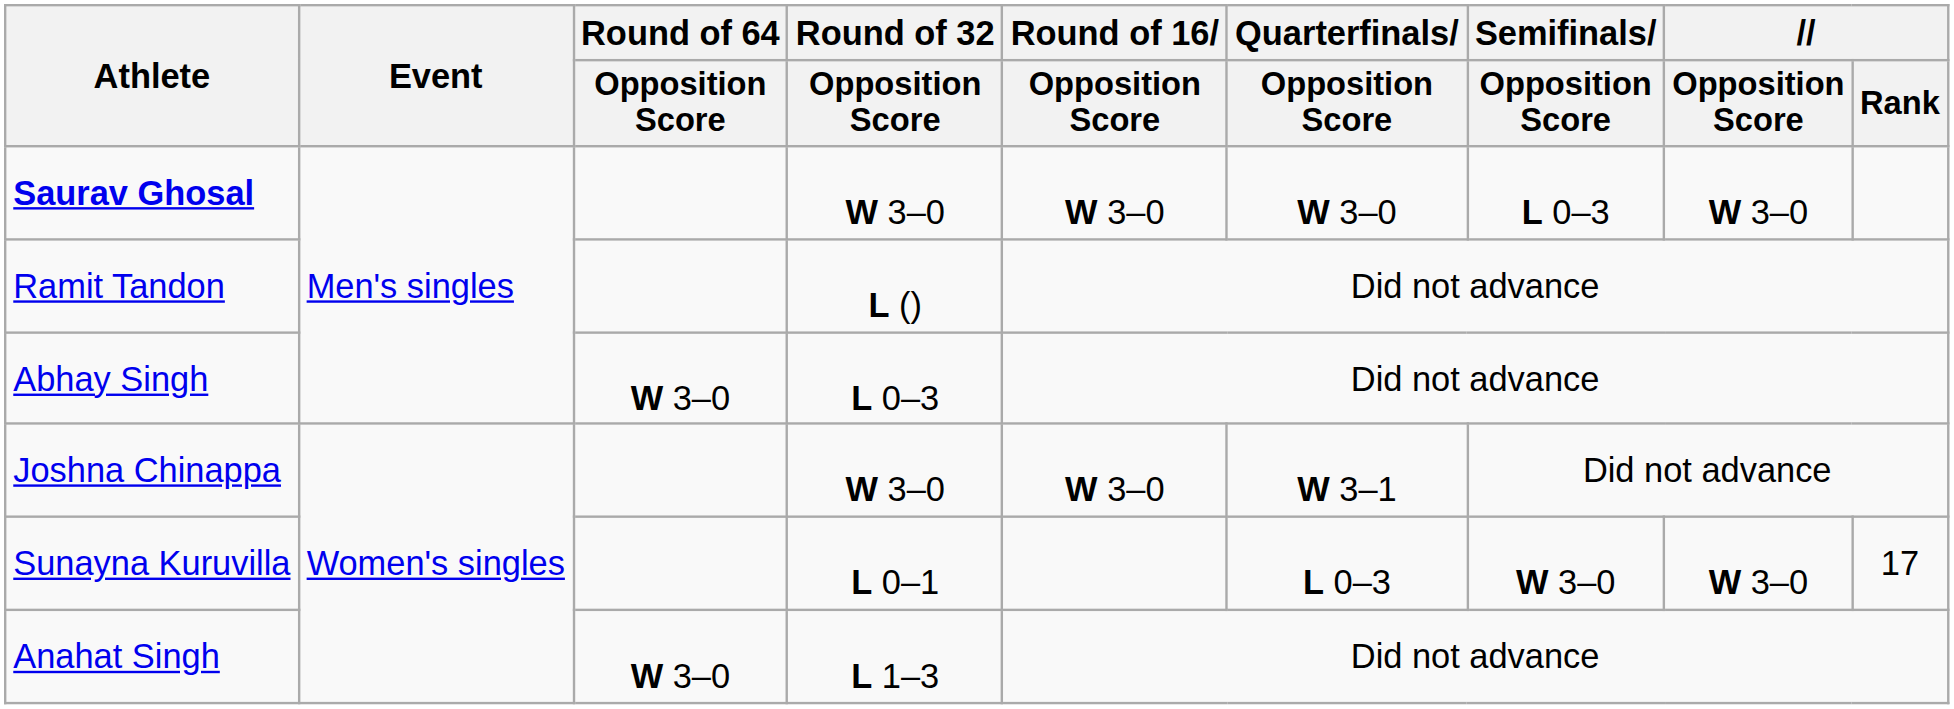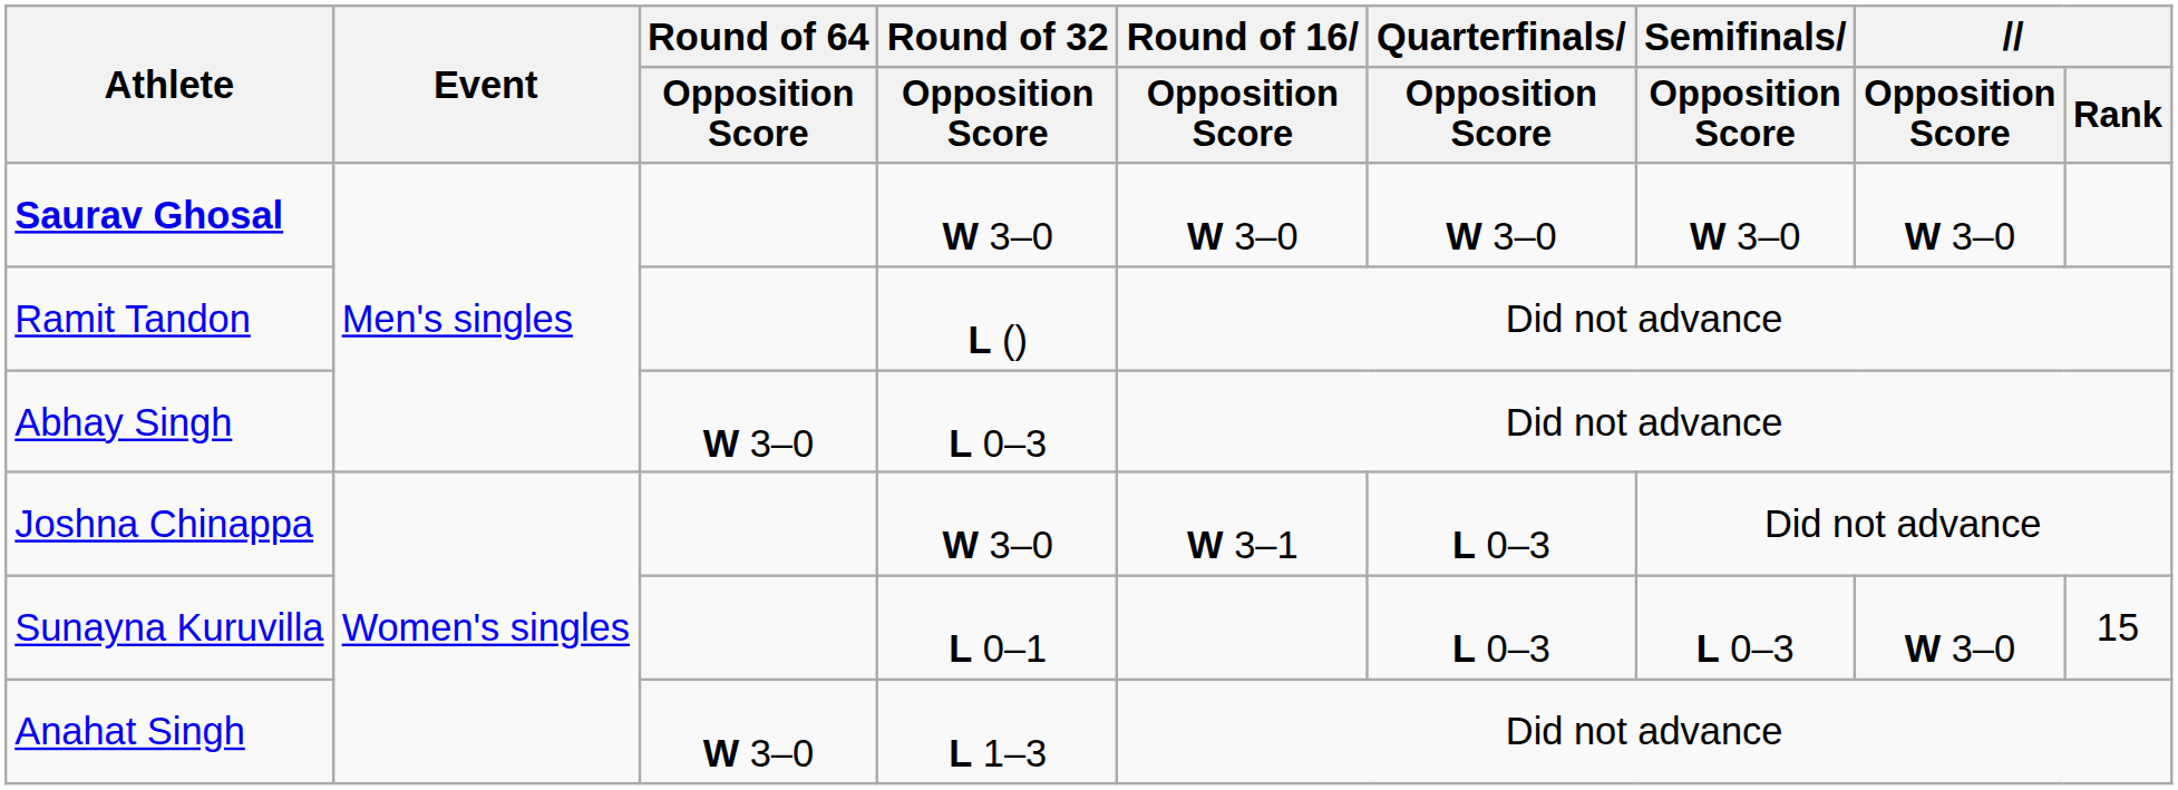 <table class=wikitable style="font-size:90%; text-align:center">
 <tr>
 <th rowspan=2>Athlete</th>
 <th rowspan=2>Event</th>
 <th>Round of 64</th>
 <th>Round of 32</th>
 <th>Round of 16/</th>
 <th>Quarterfinals/</th>
 <th>Semifinals/</th>
 <th colspan=2>//</th>
 </tr>
 <tr style="font-size:95%">
 <th>Opposition<br>Score</th>
 <th>Opposition<br>Score</th>
 <th>Opposition<br>Score</th>
 <th>Opposition<br>Score</th>
 <th>Opposition<br>Score</th>
 <th>Opposition<br>Score</th>
 <th>Rank</th>
 </tr>
 <tr>
 <td align=left><strong><a href='#'>Saurav Ghosal</a></strong></td>
 <td align=left rowspan="3"><a href='#'>Men's singles</a></td>
 <td></td>
 <td><br><strong>W</strong> 3–0</td>
 <td><br><strong>W</strong> 3–0</td>
 <td><br><strong>W</strong> 3–0</td>
-<td><br><strong>L</strong> 0–3</td>
+<td><br><strong>W</strong> 3–0</td>
 <td><br><strong>W</strong> 3–0</td>
 <td></td>
 </tr>
 <tr>
 <td align=left><a href='#'>Ramit Tandon</a></td>
 <td></td>
 <td><br><strong>L</strong> ()</td>
 <td colspan=5>Did not advance</td>
 </tr>
 <tr>
 <td align=left><a href='#'>Abhay Singh</a></td>
 <td><br><strong>W</strong> 3–0</td>
 <td><br><strong>L</strong> 0–3</td>
 <td colspan=5>Did not advance</td>
 </tr>
 <tr>
 <td align=left><a href='#'>Joshna Chinappa</a></td>
 <td align=left rowspan="3"><a href='#'>Women's singles</a></td>
 <td></td>
 <td><br><strong>W</strong> 3–0</td>
-<td><br><strong>W</strong> 3–0</td>
 <td><br><strong>W</strong> 3–1</td>
+<td><br><strong>L</strong> 0–3</td>
 <td colspan=3>Did not advance</td>
 </tr>
 <tr>
 <td align=left><a href='#'>Sunayna Kuruvilla</a></td>
 <td></td>
 <td><br><strong>L</strong> 0–1 </td>
 <td></td>
 <td><br><strong>L</strong> 0–3</td>
+<td><br><strong>L</strong> 0–3</td>
 <td><br><strong>W</strong> 3–0</td>
-<td><br><strong>W</strong> 3–0</td>
-<td>17</td>
+<td>15</td>
 </tr>
 <tr>
 <td align=left><a href='#'>Anahat Singh</a></td>
 <td><br><strong>W</strong> 3–0</td>
 <td><br><strong>L</strong> 1–3</td>
 <td colspan=5>Did not advance</td>
 </tr>
 </table>
